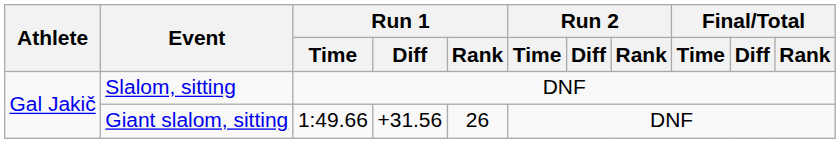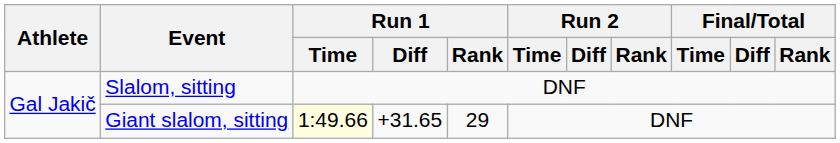 <table class="wikitable" style="font-size:100%">
 <tr>
 <th rowspan="2">Athlete</th>
 <th rowspan="2">Event</th>
 <th colspan="3">Run 1</th>
 <th colspan="3">Run 2</th>
 <th colspan="3">Final/Total</th>
 </tr>
 <tr>
 <th>Time</th>
 <th>Diff</th>
 <th>Rank</th>
 <th>Time</th>
 <th>Diff</th>
 <th>Rank</th>
 <th>Time</th>
 <th>Diff</th>
 <th>Rank</th>
 </tr>
 <tr>
 <td rowspan=2><a href='#'>Gal Jakič</a></td>
 <td><a href='#'>Slalom, sitting</a></td>
 <td align="center" colspan=9>DNF</td>
 </tr>
 <tr>
 <td><a href='#'>Giant slalom, sitting</a></td>
-<td align="center">1:49.66</td>
-<td align="center">+31.56</td>
-<td align="center">26</td>
+<td align="center" style="background: lightyellow;">1:49.66</td>
+<td align="center">+31.65</td>
+<td align="center">29</td>
 <td align="center" colspan=6>DNF</td>
 </tr>
 </table>
